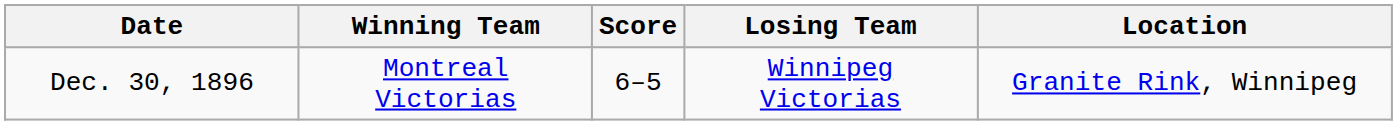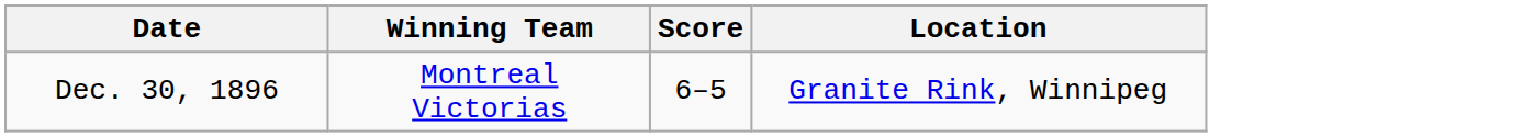 <table class="wikitable" style="text-align:center;">
 <tr align="center">
 <th width="140">Date</th>
 <th width="140">Winning Team</th>
 <th width="5">Score</th>
-<th width="140">Losing Team</th>
 <th width="200">Location</th>
 </tr>
 <tr>
 <td>Dec. 30, 1896</td>
 <td><a href='#'>Montreal Victorias</a></td>
 <td>6–5</td>
-<td><a href='#'>Winnipeg Victorias</a></td>
 <td><a href='#'>Granite Rink</a>, Winnipeg</td>
 </tr>
 </table>
